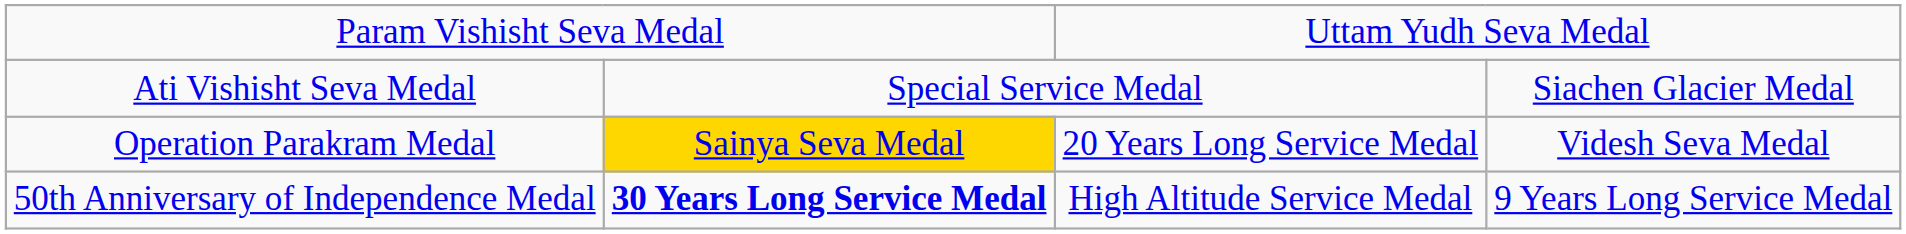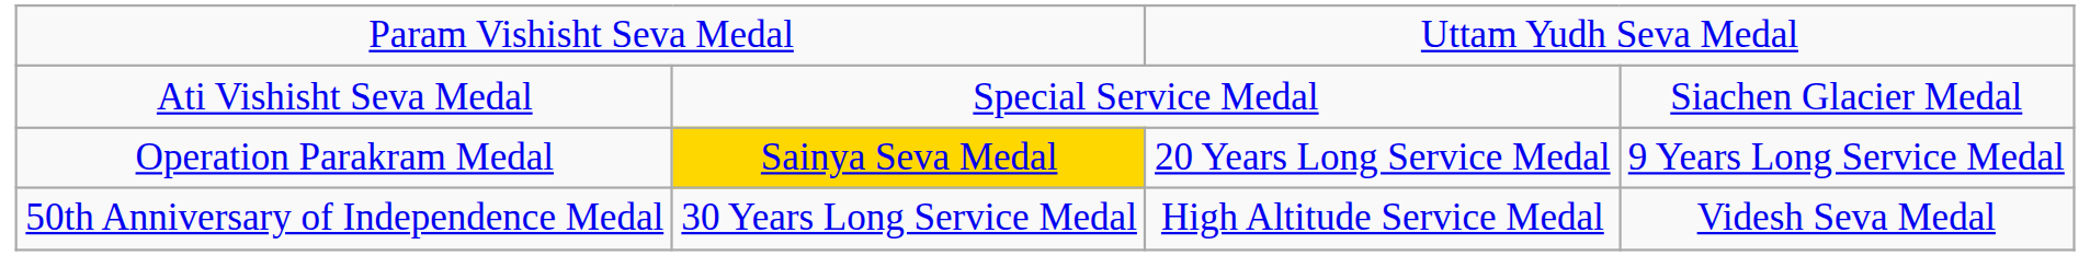 <table class="wikitable" style="margin:1em auto; text-align:center;">
 <tr>
 <td colspan="2"><a href='#'>Param Vishisht Seva Medal</a></td>
 <td colspan="2"><a href='#'>Uttam Yudh Seva Medal</a></td>
 </tr>
 <tr>
 <td colspan="1"><a href='#'>Ati Vishisht Seva Medal</a></td>
 <td colspan="2"><a href='#'>Special Service Medal</a></td>
 <td colspan="1"><a href='#'>Siachen Glacier Medal</a></td>
 </tr>
 <tr>
 <td><a href='#'>Operation Parakram Medal</a></td>
 <td style="background: gold;"><a href='#'>Sainya Seva Medal</a></td>
 <td><a href='#'>20 Years Long Service Medal</a></td>
-<td><a href='#'>Videsh Seva Medal</a></td>
+<td><a href='#'>9 Years Long Service Medal</a></td>
 </tr>
 <tr>
 <td><a href='#'>50th Anniversary of Independence Medal</a></td>
-<td><strong><a href='#'>30 Years Long Service Medal</a></strong></td>
+<td><a href='#'>30 Years Long Service Medal</a></td>
 <td><a href='#'>High Altitude Service Medal</a></td>
-<td><a href='#'>9 Years Long Service Medal</a></td>
+<td><a href='#'>Videsh Seva Medal</a></td>
 </tr>
 </table>
